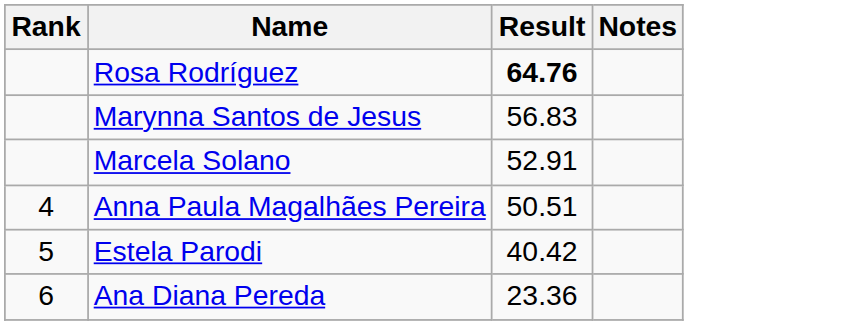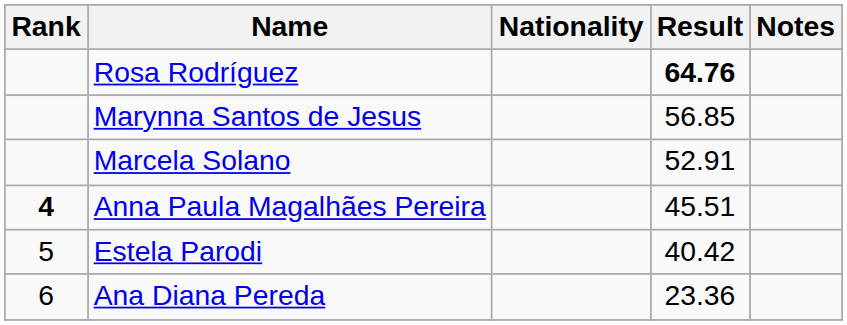 <table class="wikitable sortable" style="text-align:center">
 <tr>
 <th>Rank</th>
 <th>Name</th>
+<th>Nationality</th>
 <th>Result</th>
 <th>Notes</th>
 </tr>
 <tr>
 <td align=center></td>
 <td align=left><a href='#'>Rosa Rodríguez</a></td>
+<td align=left></td>
 <td><strong>64.76</strong></td>
 <td></td>
 </tr>
 <tr>
 <td align=center></td>
 <td align=left><a href='#'>Marynna Santos de Jesus</a></td>
-<td>56.83</td>
+<td align=left></td>
+<td>56.85</td>
 <td></td>
 </tr>
 <tr>
 <td align=center></td>
 <td align=left><a href='#'>Marcela Solano</a></td>
+<td align=left></td>
 <td>52.91</td>
 <td></td>
 </tr>
 <tr>
-<td align=center>4</td>
+<td align=center><strong>4</strong></td>
 <td align=left><a href='#'>Anna Paula Magalhães Pereira</a></td>
-<td>50.51</td>
+<td align=left></td>
+<td>45.51</td>
 <td></td>
 </tr>
 <tr>
 <td align=center>5</td>
 <td align=left><a href='#'>Estela Parodi</a></td>
+<td align=left></td>
 <td>40.42</td>
 <td></td>
 </tr>
 <tr>
 <td align=center>6</td>
 <td align=left><a href='#'>Ana Diana Pereda</a></td>
+<td align=left></td>
 <td>23.36</td>
 <td></td>
 </tr>
 </table>
